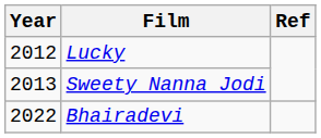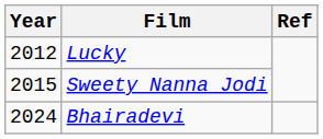 <table class="wikitable sortable">
 <tr>
 <th>Year</th>
 <th>Film</th>
 <th>Ref</th>
 </tr>
 <tr>
 <td>2012</td>
 <td><em><a href='#'>Lucky</a></em></td>
 <td rowspan="2"></td>
 </tr>
 <tr>
-<td>2013</td>
+<td>2015</td>
 <td><em><a href='#'>Sweety Nanna Jodi</a></em></td>
 </tr>
 <tr>
-<td>2022</td>
+<td>2024</td>
 <td><em><a href='#'>Bhairadevi</a></em></td>
 <td></td>
 </tr>
 </table>
